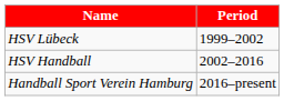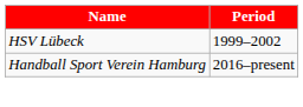 <table class="wikitable" style="text-align: left">
 <tr>
 <th style="color:white; background:#FF0000">Name</th>
 <th style="color:white; background:#FF0000">Period</th>
 </tr>
 <tr>
 <td align=left><em>HSV Lübeck</em></td>
 <td>1999–2002</td>
 </tr>
 <tr>
-<td align=left><em>HSV Handball</em></td>
-<td>2002–2016</td>
-</tr>
-<tr>
 <td align=left><em>Handball Sport Verein Hamburg</em></td>
 <td>2016–present</td>
 </tr>
 </table>
